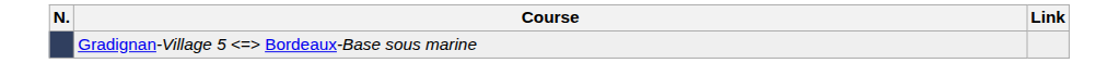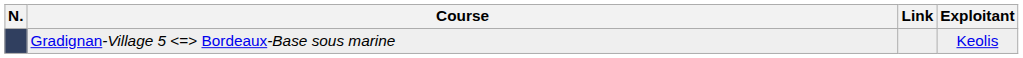 <table class="wikitable" style="margin:0.5em auto">
 <tr>
 <th style="width:5px;">N.</th>
 <th style="width:900px;">Course</th>
 <th style="width:5px;">Link</th>
+<th style="width:75px;">Exploitant</th>
 </tr>
 <tr style="background:#EFEFEF">
 <td style="background:#303F5F; text-align:center; color:white;"></td>
 <td><a href='#'>Gradignan</a><em>-Village 5</em> <=> <a href='#'>Bordeaux</a><em>-Base sous marine</em></td>
 <td></td>
+<td style="text-align:center;"><a href='#'>Keolis</a></td>
 </tr>
 </table>
